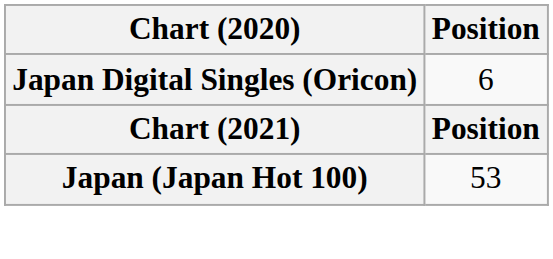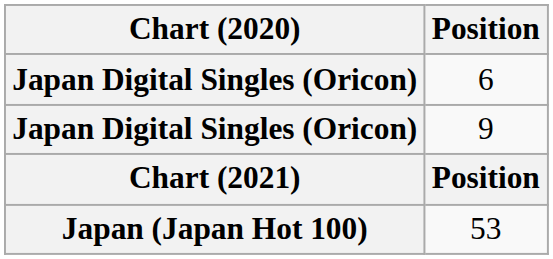 <table class="wikitable plainrowheaders" style="text-align:center">
 <tr>
 <th scope="col">Chart (2020)</th>
 <th scope="col">Position</th>
 </tr>
 <tr>
 <th scope="row">Japan Digital Singles (Oricon)</th>
 <td>6</td>
 </tr>
 <tr>
+<th scope="row">Japan Digital Singles (Oricon)</th>
+<td>9</td>
+</tr>
+<tr>
 <th scope="col">Chart (2021)</th>
 <th scope="col">Position</th>
 </tr>
 <tr>
 <th scope="row">Japan (Japan Hot 100)</th>
 <td>53</td>
 </tr>
 </table>
